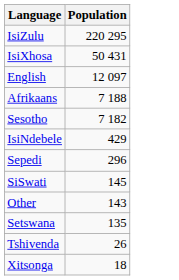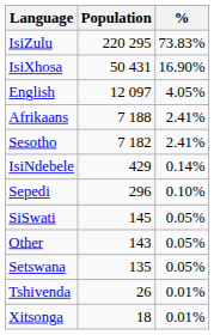 <table class="wikitable" style="font-size: 95%; text-align: right">
 <tr>
 <th>Language</th>
 <th>Population</th>
+<th>%</th>
 </tr>
 <tr>
 <td align=left><a href='#'>IsiZulu</a></td>
 <td>220 295</td>
+<td>73.83%</td>
 </tr>
 <tr>
 <td align=left><a href='#'>IsiXhosa</a></td>
 <td>50 431</td>
+<td>16.90%</td>
 </tr>
 <tr>
 <td align=left><a href='#'>English</a></td>
 <td>12 097</td>
+<td>4.05%</td>
 </tr>
 <tr>
 <td align=left><a href='#'>Afrikaans</a></td>
 <td>7 188</td>
+<td>2.41%</td>
 </tr>
 <tr>
 <td align=left><a href='#'>Sesotho</a></td>
 <td>7 182</td>
+<td>2.41%</td>
 </tr>
 <tr>
 <td align=left><a href='#'>IsiNdebele</a></td>
 <td>429</td>
+<td>0.14%</td>
 </tr>
 <tr>
 <td align=left><a href='#'>Sepedi</a></td>
 <td>296</td>
+<td>0.10%</td>
 </tr>
 <tr>
 <td align=left><a href='#'>SiSwati</a></td>
 <td>145</td>
+<td>0.05%</td>
 </tr>
 <tr>
 <td align=left><a href='#'>Other</a></td>
 <td>143</td>
+<td>0.05%</td>
 </tr>
 <tr>
 <td align=left><a href='#'>Setswana</a></td>
 <td>135</td>
+<td>0.05%</td>
 </tr>
 <tr>
 <td align=left><a href='#'>Tshivenda</a></td>
 <td>26</td>
+<td>0.01%</td>
 </tr>
 <tr>
 <td align=left><a href='#'>Xitsonga</a></td>
 <td>18</td>
+<td>0.01%</td>
 </tr>
 </table>
